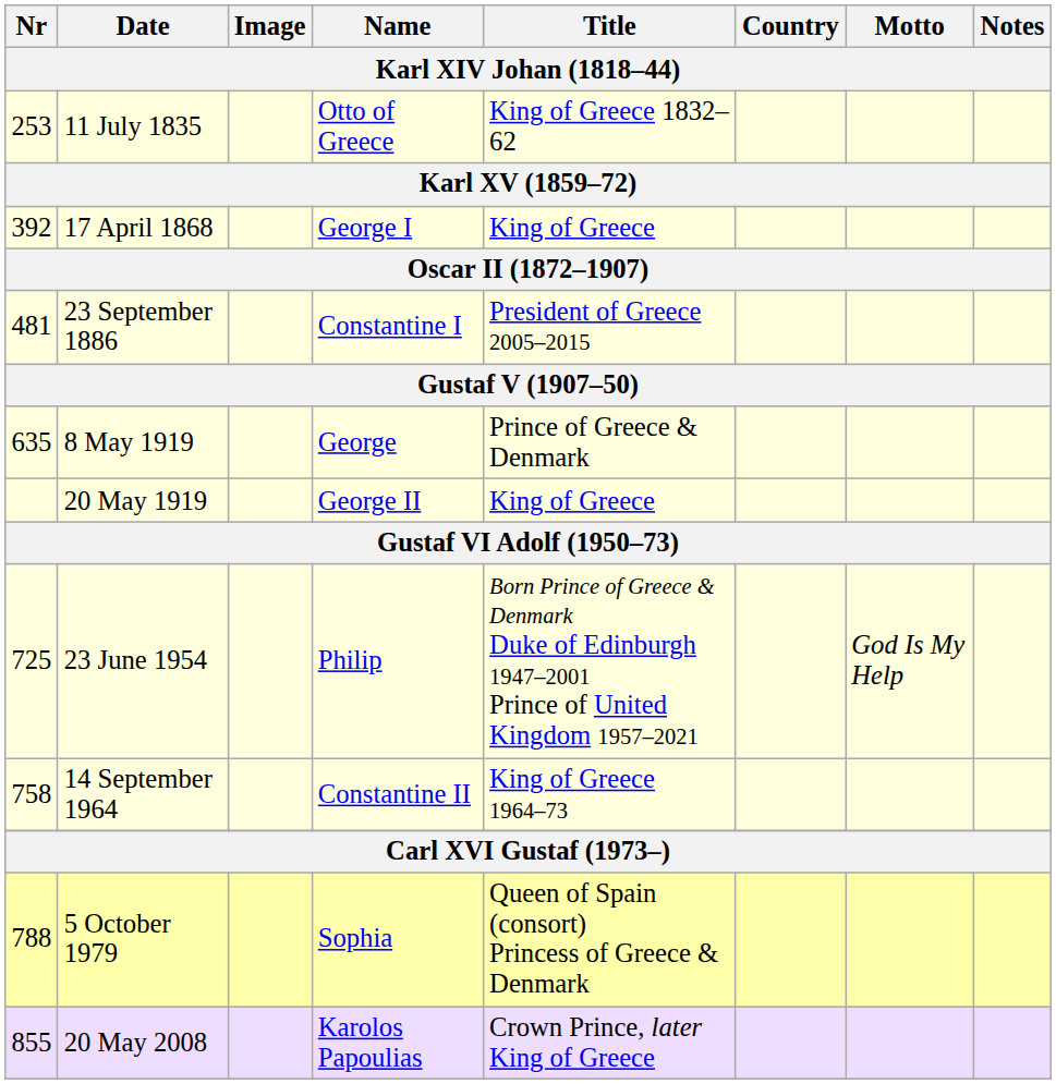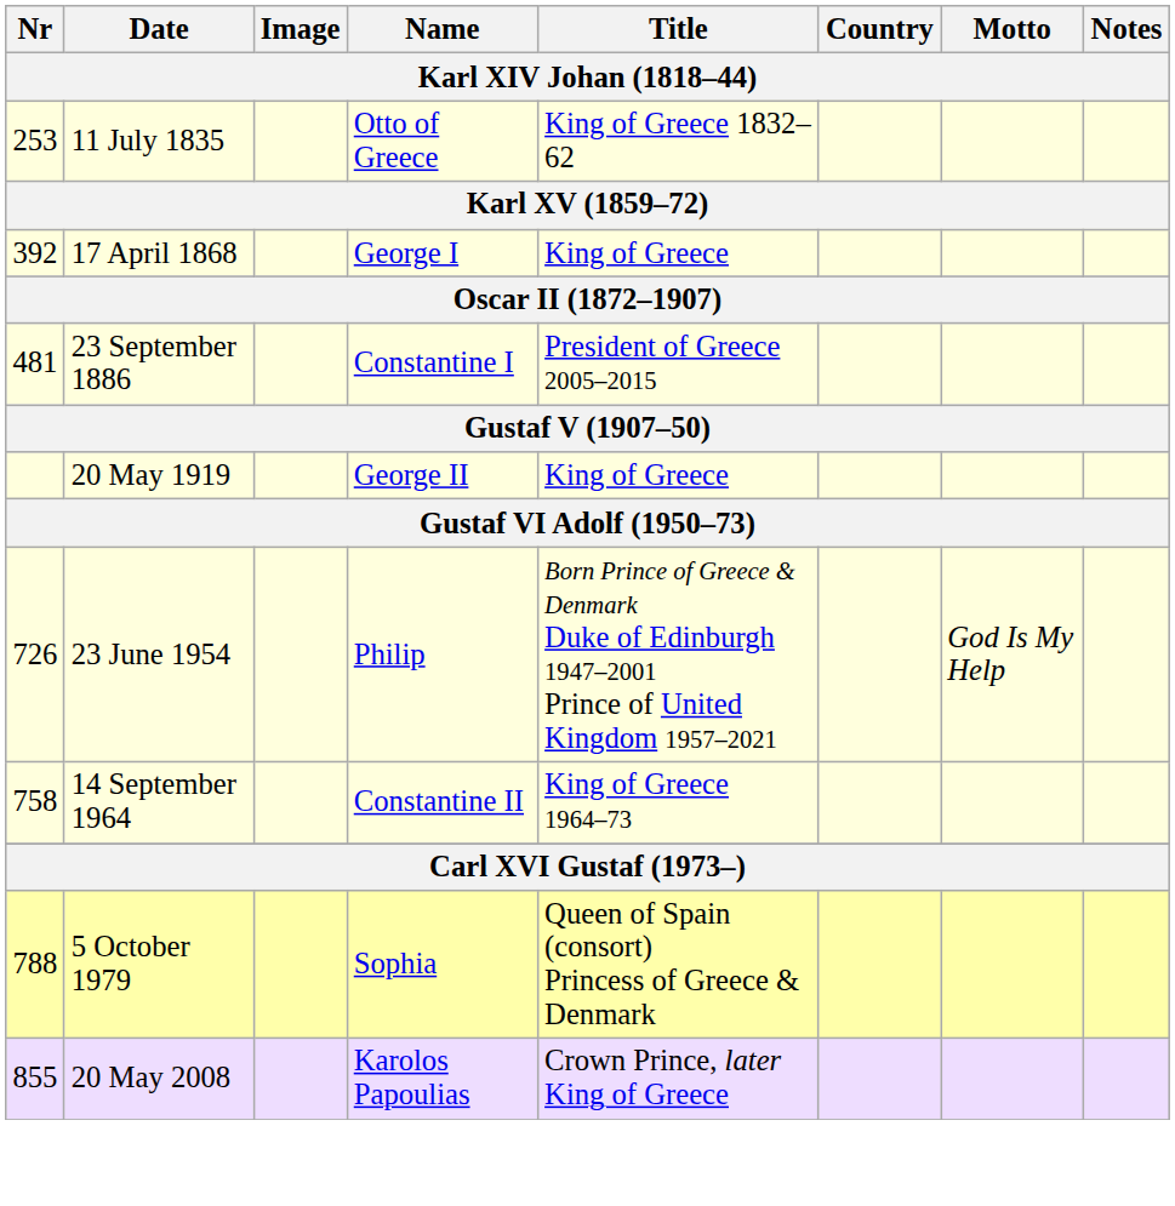 <table class="wikitable" width=100%>
 <tr>
 <th>Nr</th>
 <th>Date</th>
 <th>Image</th>
 <th>Name</th>
 <th>Title</th>
 <th>Country</th>
 <th>Motto</th>
 <th>Notes</th>
 </tr>
 <tr>
 <th colspan=8>Karl XIV Johan (1818–44)</th>
 </tr>
 <tr bgcolor="#FFFFDD">
 <td>253</td>
 <td>11 July 1835</td>
 <td></td>
 <td><a href='#'>Otto of Greece</a></td>
 <td><a href='#'>King of Greece</a> 1832–62</td>
 <td></td>
 <td></td>
 <td></td>
 </tr>
 <tr>
 <th colspan=8>Karl XV (1859–72)</th>
 </tr>
 <tr bgcolor="#FFFFDD">
 <td>392</td>
 <td>17 April 1868</td>
 <td></td>
 <td><a href='#'>George I</a></td>
 <td><a href='#'>King of Greece</a></td>
 <td></td>
 <td></td>
 <td></td>
 </tr>
 <tr>
 <th colspan=8>Oscar II (1872–1907)</th>
 </tr>
 <tr bgcolor="#FFFFDD">
 <td>481</td>
 <td>23 September 1886</td>
 <td></td>
 <td><a href='#'>Constantine I</a></td>
 <td><a href='#'>President of Greece</a><br><small>2005–2015</small></td>
 <td></td>
 <td></td>
 <td></td>
 </tr>
 <tr>
 <th colspan=8>Gustaf V (1907–50)</th>
 </tr>
 <tr bgcolor="#FFFFDD">
-<td>635</td>
-<td>8 May 1919</td>
-<td></td>
-<td><a href='#'>George</a></td>
-<td>Prince of Greece & Denmark</td>
-<td></td>
-<td></td>
-<td></td>
-</tr>
-<tr bgcolor="#FFFFDD">
 <td></td>
 <td>20 May 1919</td>
 <td></td>
 <td><a href='#'>George II</a></td>
 <td><a href='#'>King of Greece</a></td>
 <td></td>
 <td></td>
 <td></td>
 </tr>
 <tr>
 <th colspan=8>Gustaf VI Adolf (1950–73)</th>
 </tr>
 <tr bgcolor="#FFFFDD">
-<td>725</td>
+<td>726</td>
 <td>23 June 1954</td>
 <td></td>
 <td><a href='#'>Philip</a></td>
 <td><small><em>Born Prince of Greece & Denmark</em></small><br><a href='#'>Duke of Edinburgh</a> <small>1947–2001</small><br>Prince of <a href='#'>United Kingdom</a> <small>1957–2021</small></td>
 <td><br></td>
 <td><em>God Is My Help</em></td>
 <td></td>
 </tr>
 <tr bgcolor="#FFFFDD">
 <td>758</td>
 <td>14 September 1964</td>
 <td></td>
 <td><a href='#'>Constantine II</a></td>
 <td><a href='#'>King of Greece</a><br><small>1964–73</small></td>
 <td></td>
 <td></td>
 <td></td>
 </tr>
 <tr bgcolor="#FFFFAA">
 </tr>
 <tr>
 <th colspan=8>Carl XVI Gustaf (1973–)</th>
 </tr>
 <tr bgcolor="#FFFFAA">
 <td>788</td>
 <td>5 October 1979</td>
 <td></td>
 <td><a href='#'>Sophia</a></td>
 <td>Queen of Spain (consort)<br>Princess of Greece & Denmark</td>
 <td><br></td>
 <td></td>
 <td></td>
 </tr>
 <tr bgcolor="#EEDDFF">
 <td>855</td>
 <td>20 May 2008</td>
 <td></td>
 <td><a href='#'>Karolos Papoulias</a></td>
 <td>Crown Prince, <em>later</em> <a href='#'>King of Greece</a></td>
 <td></td>
 <td></td>
 <td></td>
 </tr>
 <tr>
 </tr>
 </table>
